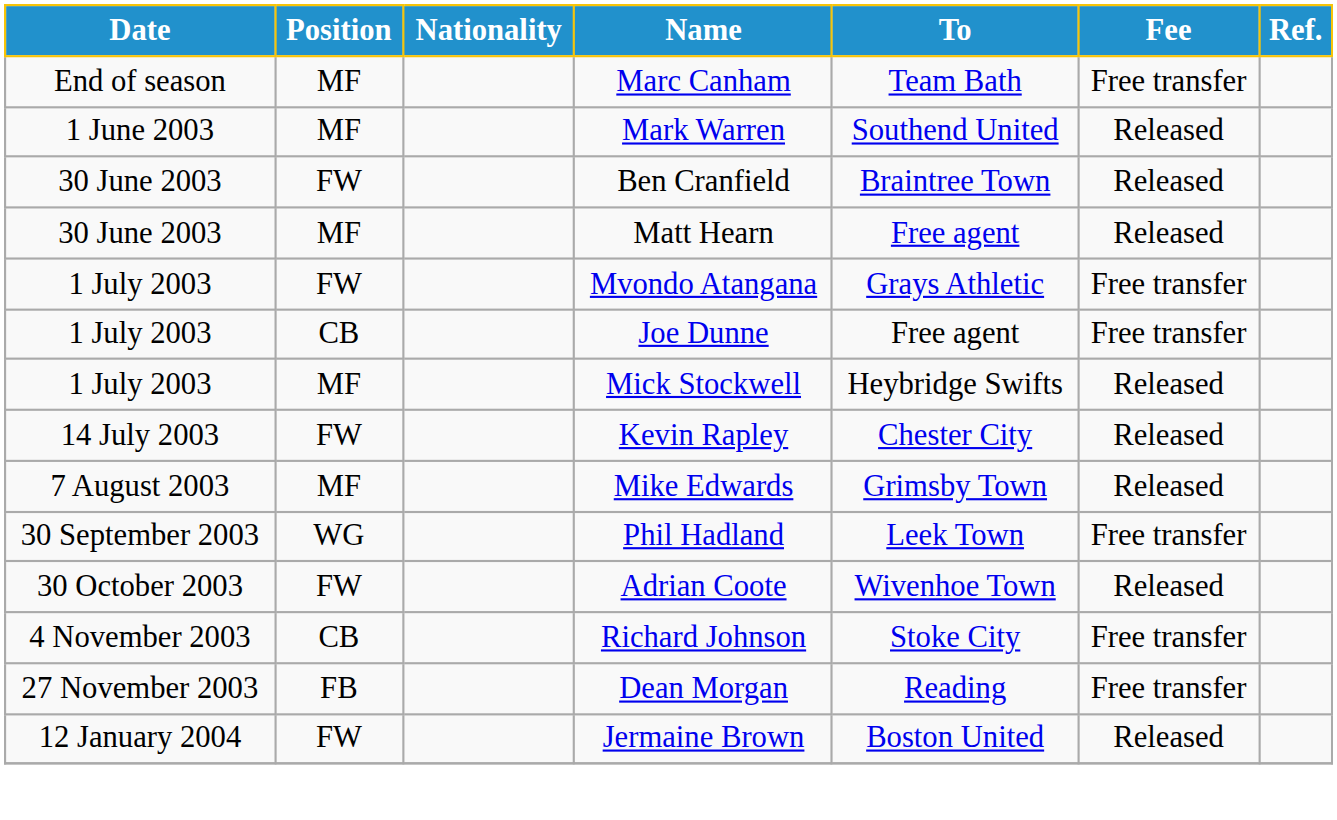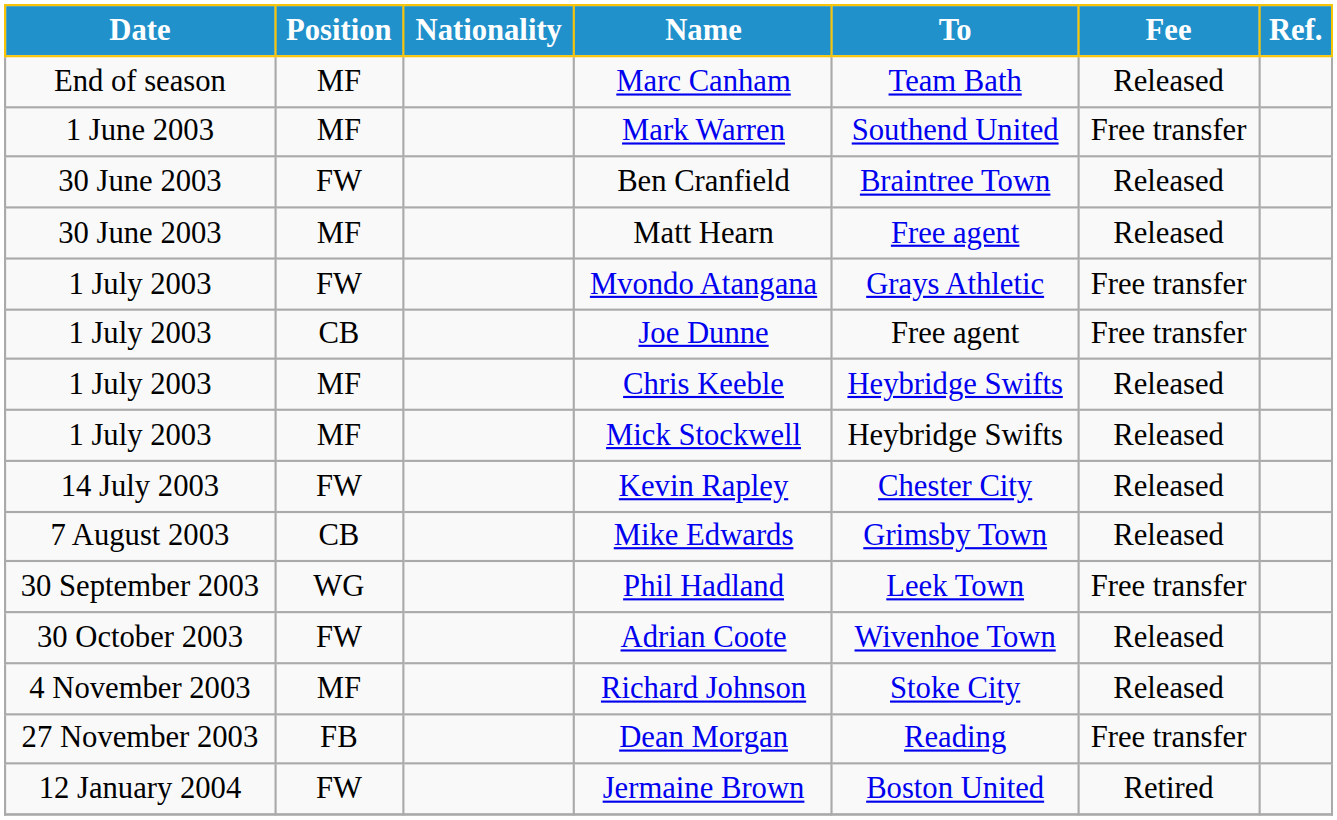 <table class="wikitable" style="text-align:center; font-size:90%; width:100%;">
 <tr>
 <th style="background:#2191CC; color:white; border:1px solid #F7C408; text-align:center;">Date</th>
 <th style="background:#2191CC; color:white; border:1px solid #F7C408; text-align:center;">Position</th>
 <th style="background:#2191CC; color:white; border:1px solid #F7C408; text-align:center;">Nationality</th>
 <th style="background:#2191CC; color:white; border:1px solid #F7C408; text-align:center;">Name</th>
 <th style="background:#2191CC; color:white; border:1px solid #F7C408; text-align:center;">To</th>
 <th style="background:#2191CC; color:white; border:1px solid #F7C408; text-align:center;">Fee</th>
 <th style="background:#2191CC; color:white; border:1px solid #F7C408; text-align:center;">Ref.</th>
 </tr>
 <tr>
 <td>End of season</td>
 <td>MF</td>
 <td></td>
 <td><a href='#'>Marc Canham</a></td>
 <td> <a href='#'>Team Bath</a></td>
-<td>Free transfer</td>
+<td>Released</td>
 <td></td>
 </tr>
 <tr>
 <td>1 June 2003</td>
 <td>MF</td>
 <td></td>
 <td><a href='#'>Mark Warren</a></td>
 <td> <a href='#'>Southend United</a></td>
-<td>Released</td>
+<td>Free transfer</td>
 <td></td>
 </tr>
 <tr>
 <td>30 June 2003</td>
 <td>FW</td>
 <td></td>
 <td>Ben Cranfield</td>
 <td> <a href='#'>Braintree Town</a></td>
 <td>Released</td>
 <td></td>
 </tr>
 <tr>
 <td>30 June 2003</td>
 <td>MF</td>
 <td></td>
 <td>Matt Hearn</td>
 <td><a href='#'>Free agent</a></td>
 <td>Released</td>
 <td></td>
 </tr>
 <tr>
 <td>1 July 2003</td>
 <td>FW</td>
 <td></td>
 <td><a href='#'>Mvondo Atangana</a></td>
 <td> <a href='#'>Grays Athletic</a></td>
 <td>Free transfer</td>
 <td></td>
 </tr>
 <tr>
 <td>1 July 2003</td>
 <td>CB</td>
 <td></td>
 <td><a href='#'>Joe Dunne</a></td>
 <td>Free agent</td>
 <td>Free transfer</td>
 <td></td>
 </tr>
 <tr>
 <td>1 July 2003</td>
 <td>MF</td>
 <td></td>
+<td><a href='#'>Chris Keeble</a></td>
+<td> <a href='#'>Heybridge Swifts</a></td>
+<td>Released</td>
+<td></td>
+</tr>
+<tr>
+<td>1 July 2003</td>
+<td>MF</td>
+<td></td>
 <td><a href='#'>Mick Stockwell</a></td>
 <td> Heybridge Swifts</td>
 <td>Released</td>
 <td></td>
 </tr>
 <tr>
 <td>14 July 2003</td>
 <td>FW</td>
 <td></td>
 <td><a href='#'>Kevin Rapley</a></td>
 <td> <a href='#'>Chester City</a></td>
 <td>Released</td>
 <td></td>
 </tr>
 <tr>
 <td>7 August 2003</td>
-<td>MF</td>
+<td>CB</td>
 <td></td>
 <td><a href='#'>Mike Edwards</a></td>
 <td> <a href='#'>Grimsby Town</a></td>
 <td>Released</td>
 <td></td>
 </tr>
 <tr>
 <td>30 September 2003</td>
 <td>WG</td>
 <td></td>
 <td><a href='#'>Phil Hadland</a></td>
 <td> <a href='#'>Leek Town</a></td>
 <td>Free transfer</td>
 <td></td>
 </tr>
 <tr>
 <td>30 October 2003</td>
 <td>FW</td>
 <td></td>
 <td><a href='#'>Adrian Coote</a></td>
 <td> <a href='#'>Wivenhoe Town</a></td>
 <td>Released</td>
 <td></td>
 </tr>
 <tr>
 <td>4 November 2003</td>
-<td>CB</td>
+<td>MF</td>
 <td></td>
 <td><a href='#'>Richard Johnson</a></td>
 <td> <a href='#'>Stoke City</a></td>
-<td>Free transfer</td>
+<td>Released</td>
 <td></td>
 </tr>
 <tr>
 <td>27 November 2003</td>
 <td>FB</td>
 <td></td>
 <td><a href='#'>Dean Morgan</a></td>
 <td> <a href='#'>Reading</a></td>
 <td>Free transfer</td>
 <td></td>
 </tr>
 <tr>
 <td>12 January 2004</td>
 <td>FW</td>
 <td></td>
 <td><a href='#'>Jermaine Brown</a></td>
 <td> <a href='#'>Boston United</a></td>
-<td>Released</td>
+<td>Retired</td>
 <td></td>
 </tr>
 <tr>
 </tr>
 </table>
